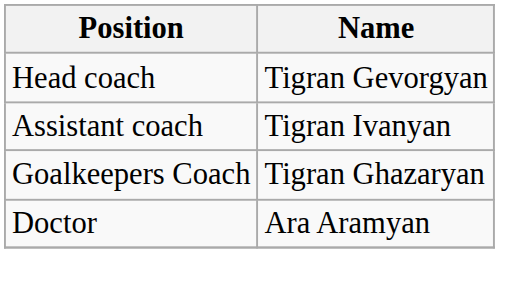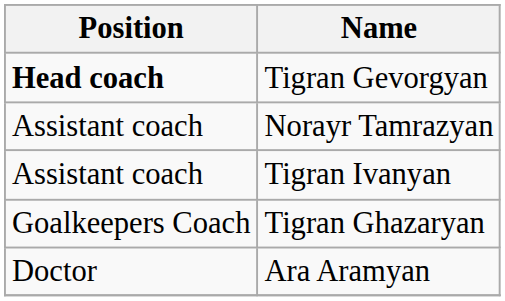 <table class="wikitable">
 <tr>
 <th style="background:graw;">Position</th>
 <th style="background:graw;">Name</th>
 </tr>
 <tr>
-<td>Head coach</td>
+<td><strong>Head coach</strong></td>
 <td> Tigran Gevorgyan</td>
+</tr>
+<tr>
+<td>Assistant coach</td>
+<td> Norayr Tamrazyan</td>
 </tr>
 <tr>
 <td>Assistant coach</td>
 <td> Tigran Ivanyan</td>
 </tr>
 <tr>
 <td>Goalkeepers Coach</td>
 <td> Tigran Ghazaryan</td>
 </tr>
 <tr>
 <td>Doctor</td>
 <td> Ara Aramyan</td>
 </tr>
 <tr>
 </tr>
 </table>
